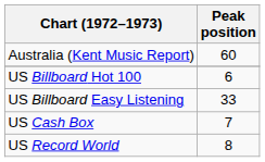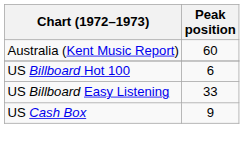 <table class="wikitable sortable">
 <tr>
 <th>Chart (1972–1973)</th>
 <th>Peak<br>position</th>
 </tr>
 <tr>
 <td>Australia (<a href='#'>Kent Music Report</a>)</td>
 <td align="center">60</td>
 </tr>
 <tr>
 </tr>
 <tr>
 </tr>
 <tr>
 </tr>
 <tr>
 </tr>
 <tr>
 <td>US <a href='#'><em>Billboard</em> Hot 100</a></td>
 <td align="center">6</td>
 </tr>
 <tr>
 <td>US <em>Billboard</em> <a href='#'>Easy Listening</a></td>
 <td align="center">33</td>
 </tr>
 <tr>
 <td>US <em><a href='#'>Cash Box</a></em></td>
-<td align="center">7</td>
-</tr>
-<tr>
-<td>US <em><a href='#'>Record World</a></em></td>
-<td align="center">8</td>
+<td align="center">9</td>
 </tr>
 </table>
